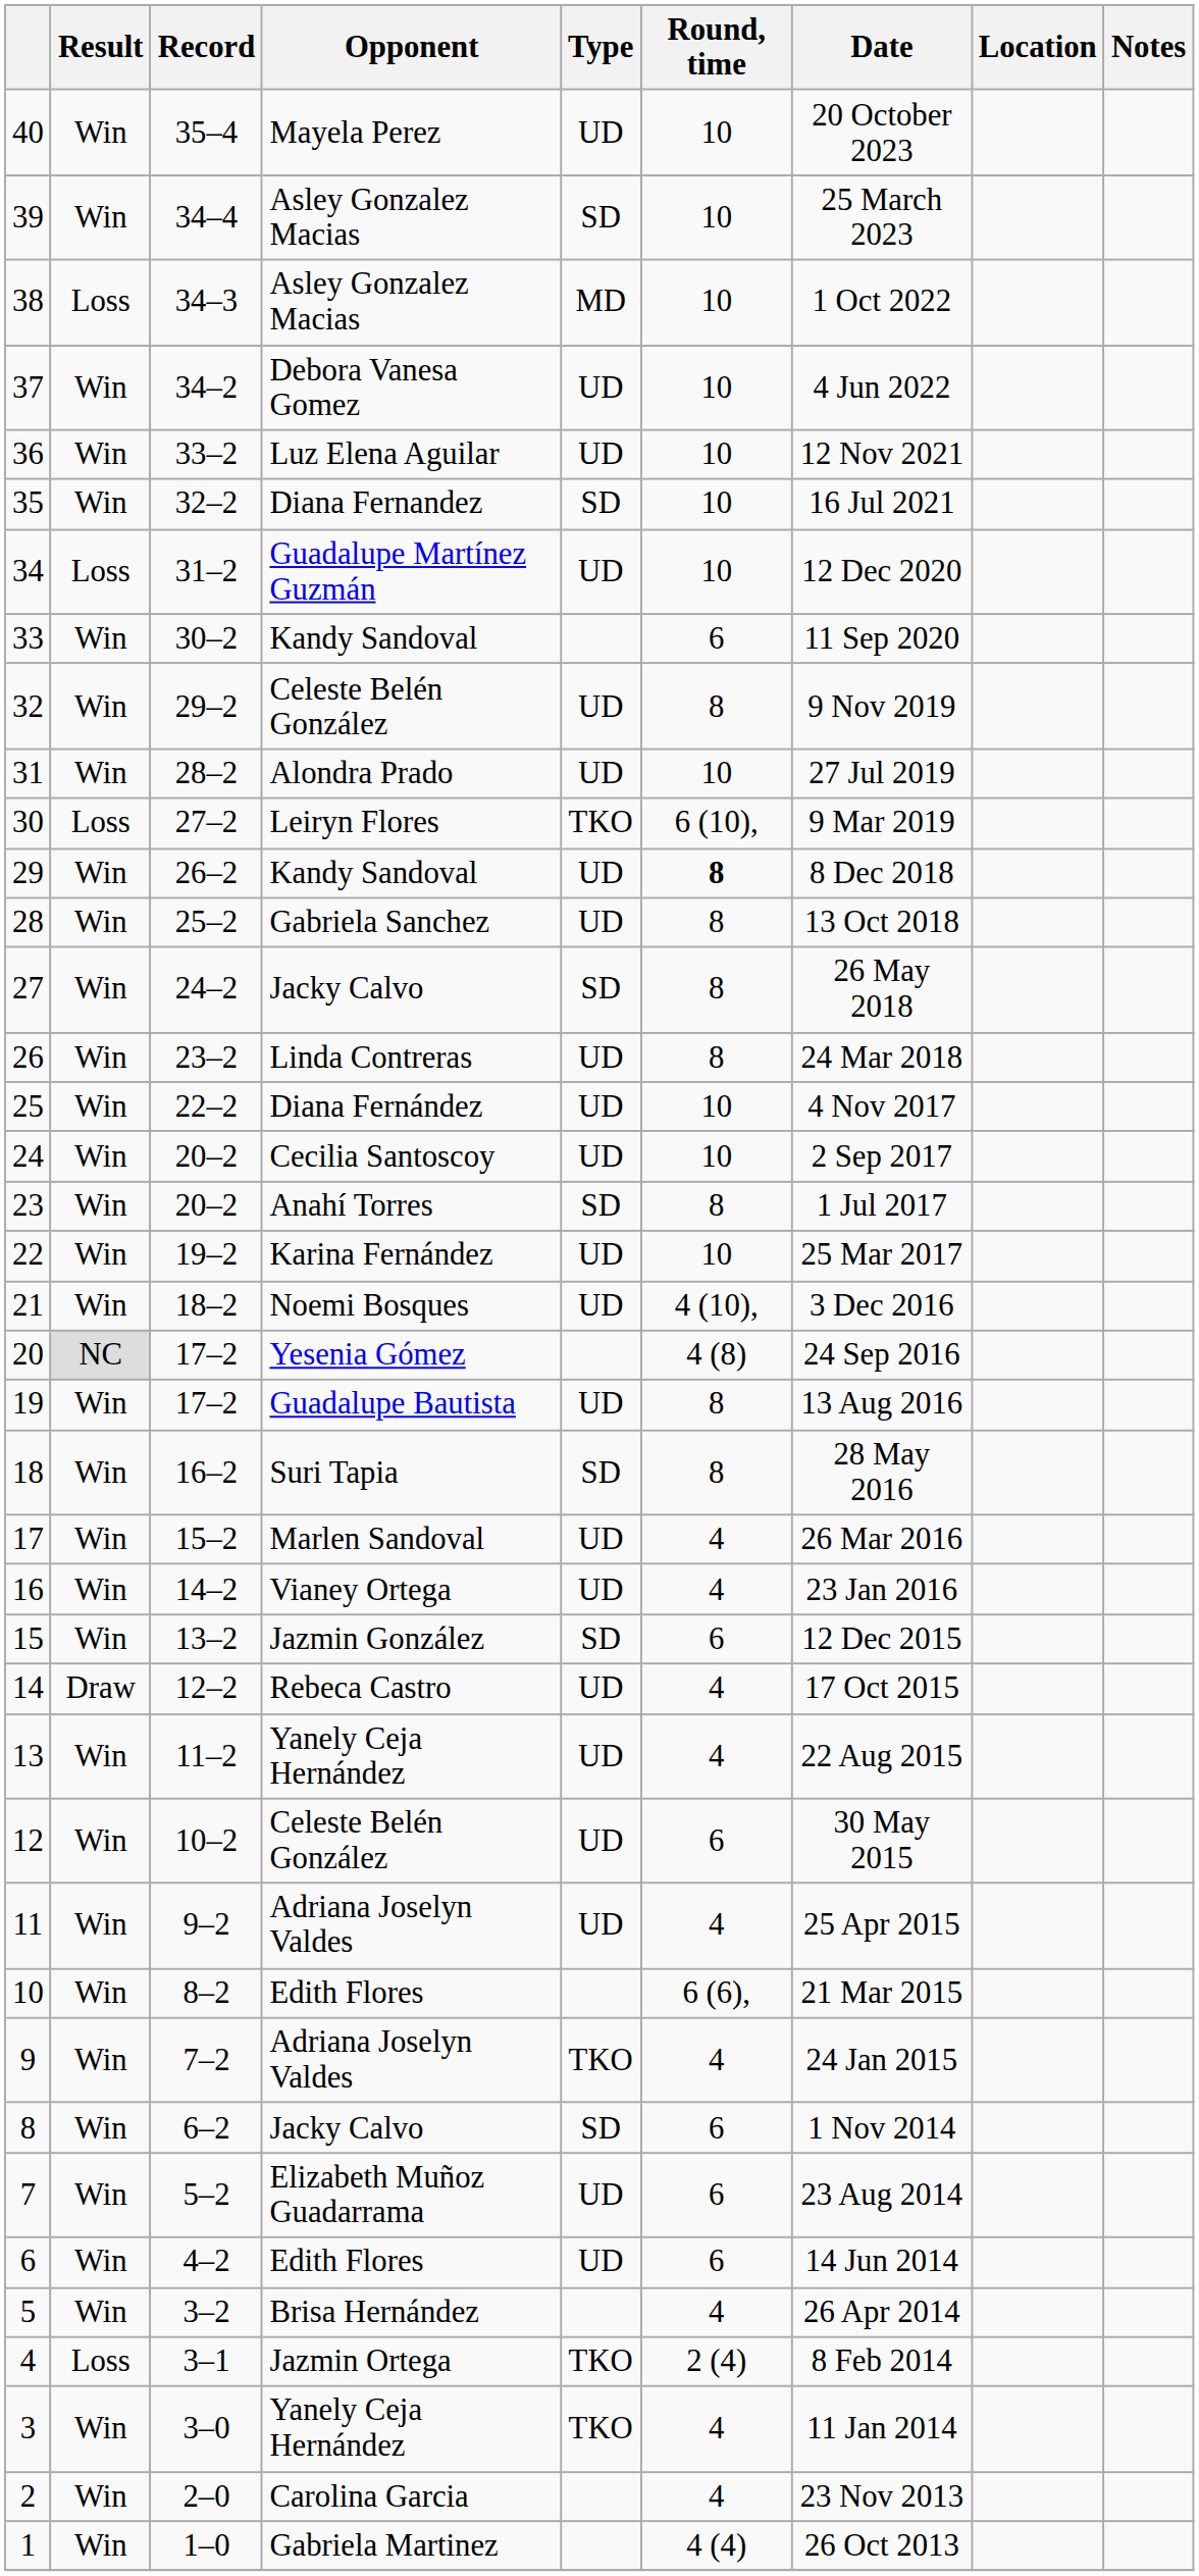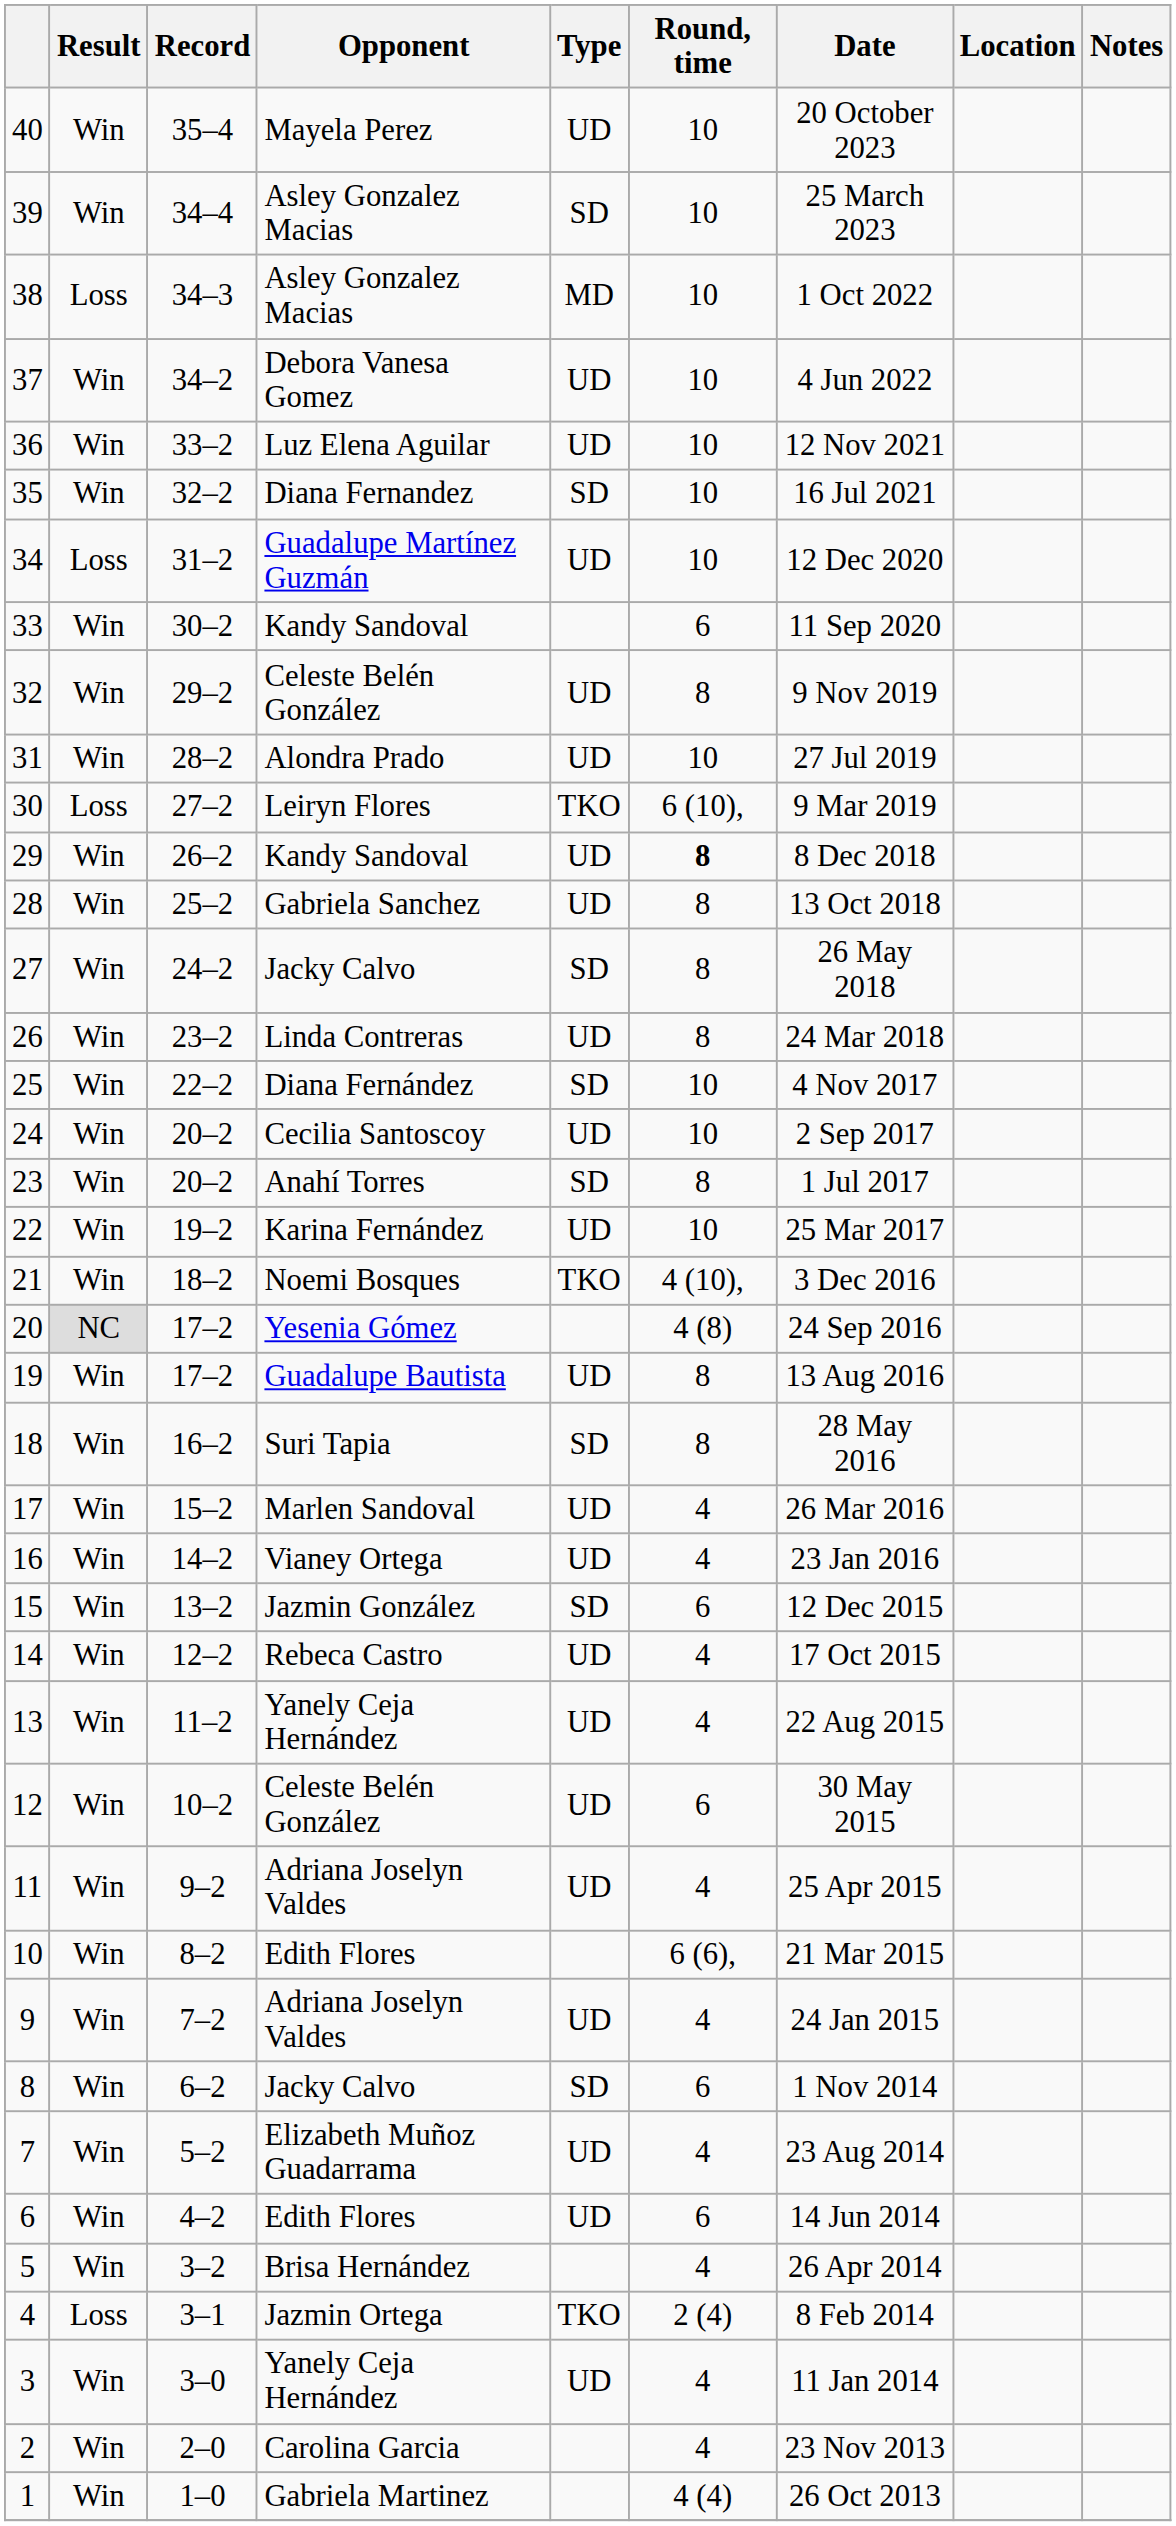 <table class="wikitable" style="text-align:center">
 <tr>
 <th></th>
 <th>Result</th>
 <th>Record</th>
 <th>Opponent</th>
 <th>Type</th>
 <th>Round, time</th>
 <th>Date</th>
 <th>Location</th>
 <th>Notes</th>
 </tr>
 <tr>
 <td>40</td>
 <td>Win</td>
 <td>35–4 </td>
 <td style="text-align:left;"> Mayela Perez</td>
 <td>UD</td>
 <td>10</td>
 <td>20 October 2023</td>
 <td align=left></td>
 <td></td>
 </tr>
 <tr>
 <td>39</td>
 <td>Win</td>
 <td>34–4 </td>
 <td style="text-align:left;"> Asley Gonzalez Macias</td>
 <td>SD</td>
 <td>10</td>
 <td>25 March 2023</td>
 <td align=left></td>
 <td style="text-align:left;"></td>
 </tr>
 <tr>
 <td>38</td>
 <td>Loss</td>
 <td>34–3 </td>
 <td style="text-align:left;"> Asley Gonzalez Macias</td>
 <td>MD</td>
 <td>10</td>
 <td>1 Oct 2022</td>
 <td align=left></td>
 <td style="text-align:left;"></td>
 </tr>
 <tr>
 <td>37</td>
 <td>Win</td>
 <td>34–2 </td>
 <td style="text-align:left;"> Debora Vanesa Gomez</td>
 <td>UD</td>
 <td>10</td>
 <td>4 Jun 2022</td>
 <td align=left></td>
 <td style="text-align:left;"></td>
 </tr>
 <tr>
 <td>36</td>
 <td>Win</td>
 <td>33–2 </td>
 <td style="text-align:left;"> Luz Elena Aguilar</td>
 <td>UD</td>
 <td>10</td>
 <td>12 Nov 2021</td>
 <td align=left></td>
 <td style="text-align:left;"></td>
 </tr>
 <tr>
 <td>35</td>
 <td>Win</td>
 <td>32–2 </td>
 <td style="text-align:left;"> Diana Fernandez</td>
 <td>SD</td>
 <td>10</td>
 <td>16 Jul 2021</td>
 <td align=left></td>
 <td style="text-align:left;"></td>
 </tr>
 <tr>
 <td>34</td>
 <td>Loss</td>
 <td>31–2 </td>
 <td align=left> <a href='#'>Guadalupe Martínez Guzmán</a></td>
 <td>UD</td>
 <td>10</td>
 <td>12 Dec 2020</td>
 <td align=left></td>
 <td align=left></td>
 </tr>
 <tr>
 <td>33</td>
 <td>Win</td>
 <td>30–2 </td>
 <td align=left> Kandy Sandoval</td>
 <td></td>
 <td>6</td>
 <td>11 Sep 2020</td>
 <td align=left></td>
 <td></td>
 </tr>
 <tr>
 <td>32</td>
 <td>Win</td>
 <td>29–2 </td>
 <td align=left> Celeste Belén González</td>
 <td>UD</td>
 <td>8</td>
 <td>9 Nov 2019</td>
 <td align=left></td>
 <td></td>
 </tr>
 <tr>
 <td>31</td>
 <td>Win</td>
 <td>28–2 </td>
 <td align=left> Alondra Prado</td>
 <td>UD</td>
 <td>10</td>
 <td>27 Jul 2019</td>
 <td align=left></td>
 <td></td>
 </tr>
 <tr>
 <td>30</td>
 <td>Loss</td>
 <td>27–2 </td>
 <td align=left> Leiryn Flores</td>
 <td>TKO</td>
 <td>6 (10), </td>
 <td>9 Mar 2019</td>
 <td align=left></td>
 <td></td>
 </tr>
 <tr>
 <td>29</td>
 <td>Win</td>
 <td>26–2 </td>
 <td align=left> Kandy Sandoval</td>
 <td>UD</td>
 <td><strong>8</strong></td>
 <td>8 Dec 2018</td>
 <td align=left></td>
 <td></td>
 </tr>
 <tr>
 <td>28</td>
 <td>Win</td>
 <td>25–2 </td>
 <td align=left> Gabriela Sanchez</td>
 <td>UD</td>
 <td>8</td>
 <td>13 Oct 2018</td>
 <td align=left></td>
 <td></td>
 </tr>
 <tr>
 <td>27</td>
 <td>Win</td>
 <td>24–2 </td>
 <td align=left> Jacky Calvo</td>
 <td>SD</td>
 <td>8</td>
 <td>26 May 2018</td>
 <td align=left></td>
 <td></td>
 </tr>
 <tr>
 <td>26</td>
 <td>Win</td>
 <td>23–2 </td>
 <td align=left> Linda Contreras</td>
 <td>UD</td>
 <td>8</td>
 <td>24 Mar 2018</td>
 <td align=left></td>
 <td></td>
 </tr>
 <tr>
 <td>25</td>
 <td>Win</td>
 <td>22–2 </td>
 <td align=left> Diana Fernández</td>
-<td>UD</td>
+<td>SD</td>
 <td>10</td>
 <td>4 Nov 2017</td>
 <td align=left></td>
 <td align=left></td>
 </tr>
 <tr>
 <td>24</td>
 <td>Win</td>
 <td>20–2 </td>
 <td align=left> Cecilia Santoscoy</td>
 <td>UD</td>
 <td>10</td>
 <td>2 Sep 2017</td>
 <td align=left></td>
 <td align=left></td>
 </tr>
 <tr>
 <td>23</td>
 <td>Win</td>
 <td>20–2 </td>
 <td align=left> Anahí Torres</td>
 <td>SD</td>
 <td>8</td>
 <td>1 Jul 2017</td>
 <td align=left></td>
 <td></td>
 </tr>
 <tr>
 <td>22</td>
 <td>Win</td>
 <td>19–2 </td>
 <td align=left> Karina Fernández</td>
 <td>UD</td>
 <td>10</td>
 <td>25 Mar 2017</td>
 <td align=left></td>
 <td></td>
 </tr>
 <tr>
 <td>21</td>
 <td>Win</td>
 <td>18–2 </td>
 <td align=left> Noemi Bosques</td>
-<td>UD</td>
+<td>TKO</td>
 <td>4 (10), </td>
 <td>3 Dec 2016</td>
 <td align=left></td>
 <td></td>
 </tr>
 <tr>
 <td>20</td>
 <td style="background:#DDD">NC</td>
 <td>17–2 </td>
 <td align=left> <a href='#'>Yesenia Gómez</a></td>
 <td></td>
 <td>4 (8)</td>
 <td>24 Sep 2016</td>
 <td align=left></td>
 <td align=left></td>
 </tr>
 <tr>
 <td>19</td>
 <td>Win</td>
 <td>17–2</td>
 <td align=left> <a href='#'>Guadalupe Bautista</a></td>
 <td>UD</td>
 <td>8</td>
 <td>13 Aug 2016</td>
 <td align=left></td>
 <td></td>
 </tr>
 <tr>
 <td>18</td>
 <td>Win</td>
 <td>16–2</td>
 <td align=left> Suri Tapia</td>
 <td>SD</td>
 <td>8</td>
 <td>28 May 2016</td>
 <td align=left></td>
 <td></td>
 </tr>
 <tr>
 <td>17</td>
 <td>Win</td>
 <td>15–2</td>
 <td align=left> Marlen Sandoval</td>
 <td>UD</td>
 <td>4</td>
 <td>26 Mar 2016</td>
 <td align=left></td>
 <td></td>
 </tr>
 <tr>
 <td>16</td>
 <td>Win</td>
 <td>14–2</td>
 <td align=left> Vianey Ortega</td>
 <td>UD</td>
 <td>4</td>
 <td>23 Jan 2016</td>
 <td align=left></td>
 <td></td>
 </tr>
 <tr>
 <td>15</td>
 <td>Win</td>
 <td>13–2</td>
 <td align=left> Jazmin González</td>
 <td>SD</td>
 <td>6</td>
 <td>12 Dec 2015</td>
 <td align=left></td>
 <td></td>
 </tr>
 <tr>
 <td>14</td>
-<td>Draw</td>
+<td>Win</td>
 <td>12–2</td>
 <td align=left> Rebeca Castro</td>
 <td>UD</td>
 <td>4</td>
 <td>17 Oct 2015</td>
 <td align=left></td>
 <td></td>
 </tr>
 <tr>
 <td>13</td>
 <td>Win</td>
 <td>11–2</td>
 <td align=left> Yanely Ceja Hernández</td>
 <td>UD</td>
 <td>4</td>
 <td>22 Aug 2015</td>
 <td align=left></td>
 <td></td>
 </tr>
 <tr>
 <td>12</td>
 <td>Win</td>
 <td>10–2</td>
 <td align=left> Celeste Belén González</td>
 <td>UD</td>
 <td>6</td>
 <td>30 May 2015</td>
 <td align=left></td>
 <td></td>
 </tr>
 <tr>
 <td>11</td>
 <td>Win</td>
 <td>9–2</td>
 <td align=left> Adriana Joselyn Valdes</td>
 <td>UD</td>
 <td>4</td>
 <td>25 Apr 2015</td>
 <td align=left></td>
 <td></td>
 </tr>
 <tr>
 <td>10</td>
 <td>Win</td>
 <td>8–2</td>
 <td align=left> Edith Flores</td>
 <td></td>
 <td>6 (6), </td>
 <td>21 Mar 2015</td>
 <td align=left></td>
 <td></td>
 </tr>
 <tr>
 <td>9</td>
 <td>Win</td>
 <td>7–2</td>
 <td align=left> Adriana Joselyn Valdes</td>
-<td>TKO</td>
+<td>UD</td>
 <td>4</td>
 <td>24 Jan 2015</td>
 <td align=left></td>
 <td></td>
 </tr>
 <tr>
 <td>8</td>
 <td>Win</td>
 <td>6–2</td>
 <td align=left> Jacky Calvo</td>
 <td>SD</td>
 <td>6</td>
 <td>1 Nov 2014</td>
 <td align=left></td>
 <td></td>
 </tr>
 <tr>
 <td>7</td>
 <td>Win</td>
 <td>5–2</td>
 <td align=left> Elizabeth Muñoz Guadarrama</td>
 <td>UD</td>
-<td>6</td>
+<td>4</td>
 <td>23 Aug 2014</td>
 <td align=left></td>
 <td></td>
 </tr>
 <tr>
 <td>6</td>
 <td>Win</td>
 <td>4–2</td>
 <td align=left> Edith Flores</td>
 <td>UD</td>
 <td>6</td>
 <td>14 Jun 2014</td>
 <td align=left></td>
 <td></td>
 </tr>
 <tr>
 <td>5</td>
 <td>Win</td>
 <td>3–2</td>
 <td align=left> Brisa Hernández</td>
 <td></td>
 <td>4</td>
 <td>26 Apr 2014</td>
 <td align=left></td>
 <td></td>
 </tr>
 <tr>
 <td>4</td>
 <td>Loss</td>
 <td>3–1</td>
 <td align=left> Jazmin Ortega</td>
 <td>TKO</td>
 <td>2 (4)</td>
 <td>8 Feb 2014</td>
 <td align=left></td>
 <td></td>
 </tr>
 <tr>
 <td>3</td>
 <td>Win</td>
 <td>3–0</td>
 <td align=left> Yanely Ceja Hernández</td>
-<td>TKO</td>
+<td>UD</td>
 <td>4</td>
 <td>11 Jan 2014</td>
 <td align=left></td>
 <td></td>
 </tr>
 <tr>
 <td>2</td>
 <td>Win</td>
 <td>2–0</td>
 <td align=left> Carolina Garcia</td>
 <td></td>
 <td>4</td>
 <td>23 Nov 2013</td>
 <td align=left></td>
 <td></td>
 </tr>
 <tr>
 <td>1</td>
 <td>Win</td>
 <td>1–0</td>
 <td align=left> Gabriela Martinez</td>
 <td></td>
 <td>4 (4)</td>
 <td>26 Oct 2013</td>
 <td align=left></td>
 <td></td>
 </tr>
 <tr>
 </tr>
 </table>
